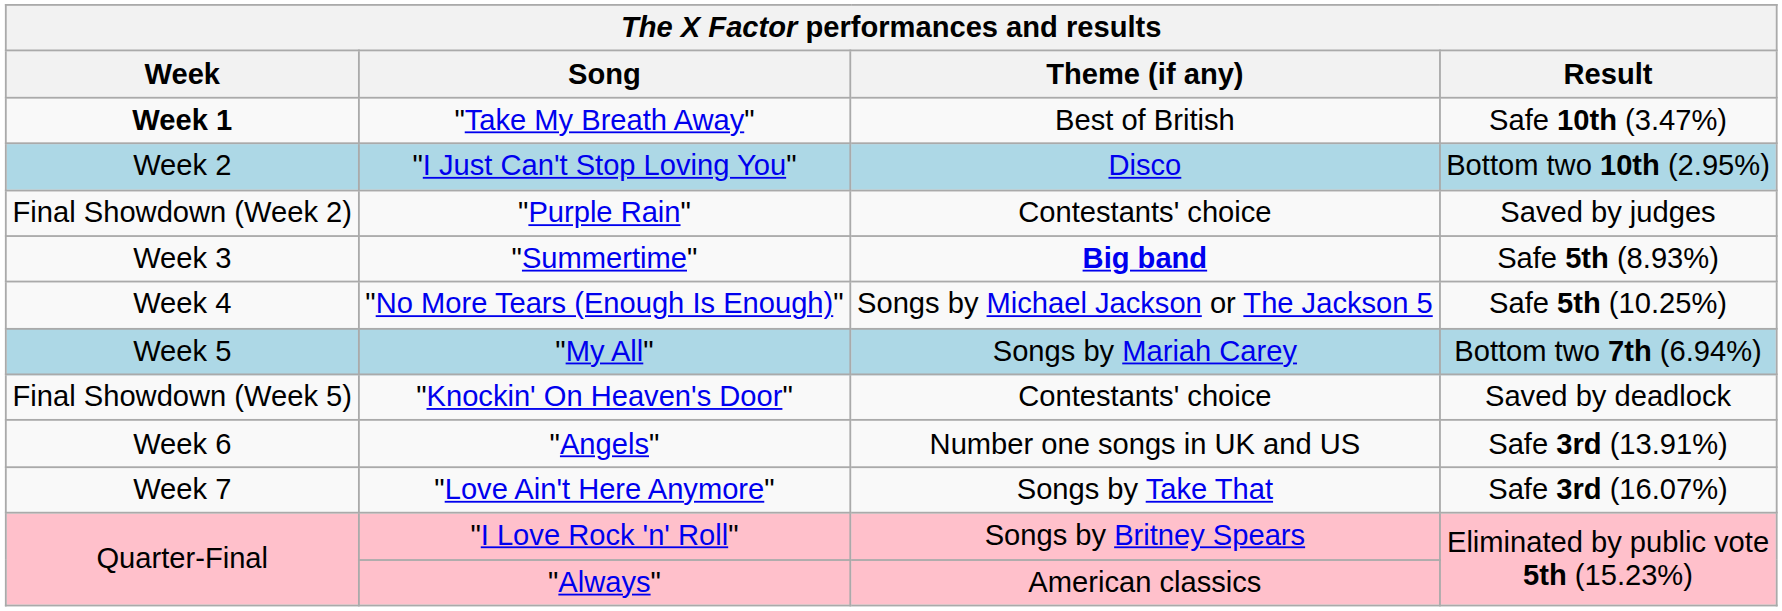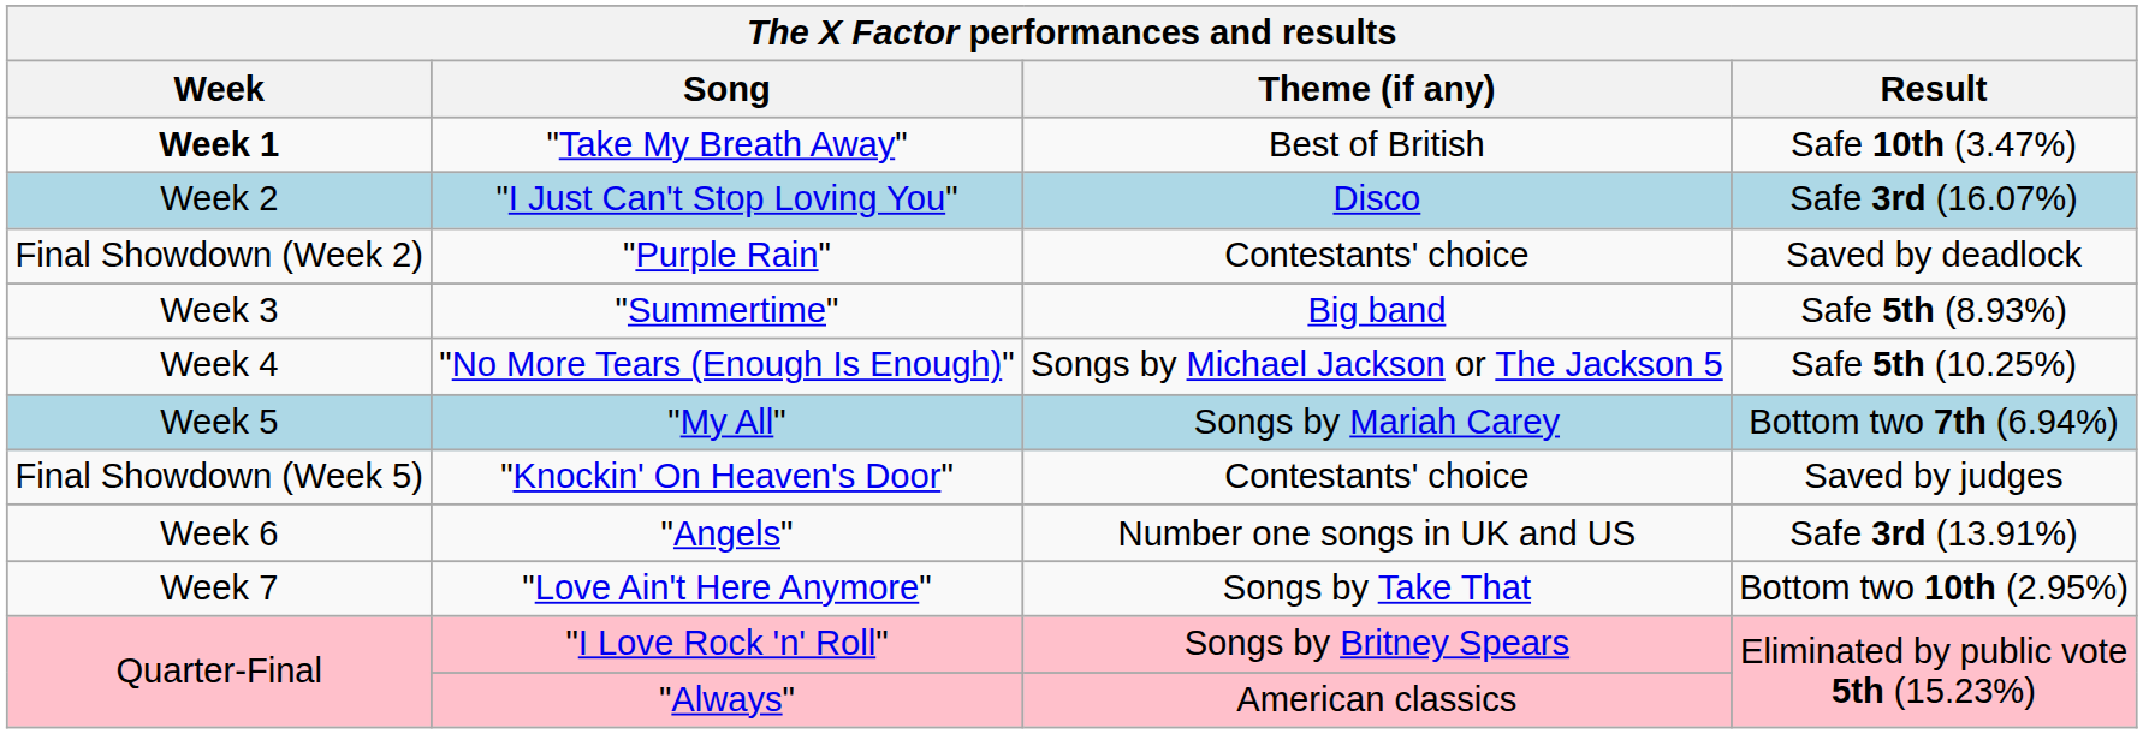 <table class="wikitable collapsible collapsed" style="margin:1em auto 1em auto; text-align:center;">
 <tr>
 <th colspan="4"><em>The X Factor</em> performances and results</th>
 </tr>
 <tr>
 <th>Week</th>
 <th>Song</th>
 <th>Theme (if any)</th>
 <th>Result</th>
 </tr>
 <tr>
 <td><strong>Week 1</strong></td>
 <td>"<a href='#'>Take My Breath Away</a>"</td>
 <td>Best of British</td>
 <td>Safe <strong>10th</strong> (3.47%)</td>
 </tr>
 <tr style="background:lightblue">
 <td>Week 2</td>
 <td>"<a href='#'>I Just Can't Stop Loving You</a>"</td>
 <td><a href='#'>Disco</a></td>
-<td>Bottom two <strong>10th</strong> (2.95%)</td>
+<td>Safe <strong>3rd</strong> (16.07%)</td>
 </tr>
 <tr>
 <td>Final Showdown (Week 2)</td>
 <td>"<a href='#'>Purple Rain</a>"</td>
 <td>Contestants' choice</td>
-<td>Saved by judges</td>
+<td>Saved by deadlock</td>
 </tr>
 <tr>
 <td>Week 3</td>
 <td>"<a href='#'>Summertime</a>"</td>
-<td><strong><a href='#'>Big band</a></strong></td>
+<td><a href='#'>Big band</a></td>
 <td>Safe <strong>5th</strong> (8.93%)</td>
 </tr>
 <tr>
 <td>Week 4</td>
 <td>"<a href='#'>No More Tears (Enough Is Enough)</a>"</td>
 <td>Songs by <a href='#'>Michael Jackson</a> or <a href='#'>The Jackson 5</a></td>
 <td>Safe <strong>5th</strong> (10.25%)</td>
 </tr>
 <tr style="background:lightblue">
 <td>Week 5</td>
 <td>"<a href='#'>My All</a>"</td>
 <td>Songs by <a href='#'>Mariah Carey</a></td>
 <td>Bottom two <strong>7th</strong> (6.94%)</td>
 </tr>
 <tr>
 <td>Final Showdown (Week 5)</td>
 <td>"<a href='#'>Knockin' On Heaven's Door</a>"</td>
 <td>Contestants' choice</td>
-<td>Saved by deadlock</td>
+<td>Saved by judges</td>
 </tr>
 <tr>
 <td>Week 6</td>
 <td>"<a href='#'>Angels</a>"</td>
 <td>Number one songs in UK and US</td>
 <td>Safe <strong>3rd</strong> (13.91%)</td>
 </tr>
 <tr>
 <td>Week 7</td>
 <td>"<a href='#'>Love Ain't Here Anymore</a>"</td>
 <td>Songs by <a href='#'>Take That</a></td>
-<td>Safe <strong>3rd</strong> (16.07%)</td>
+<td>Bottom two <strong>10th</strong> (2.95%)</td>
 </tr>
 <tr style="background:pink">
 <td rowspan="2">Quarter-Final</td>
 <td>"<a href='#'>I Love Rock 'n' Roll</a>"</td>
 <td>Songs by <a href='#'>Britney Spears</a></td>
 <td rowspan="2">Eliminated by public vote<br> <strong>5th</strong> (15.23%)</td>
 </tr>
 <tr style="background:pink">
 <td>"<a href='#'>Always</a>"</td>
 <td>American classics</td>
 </tr>
 </table>
